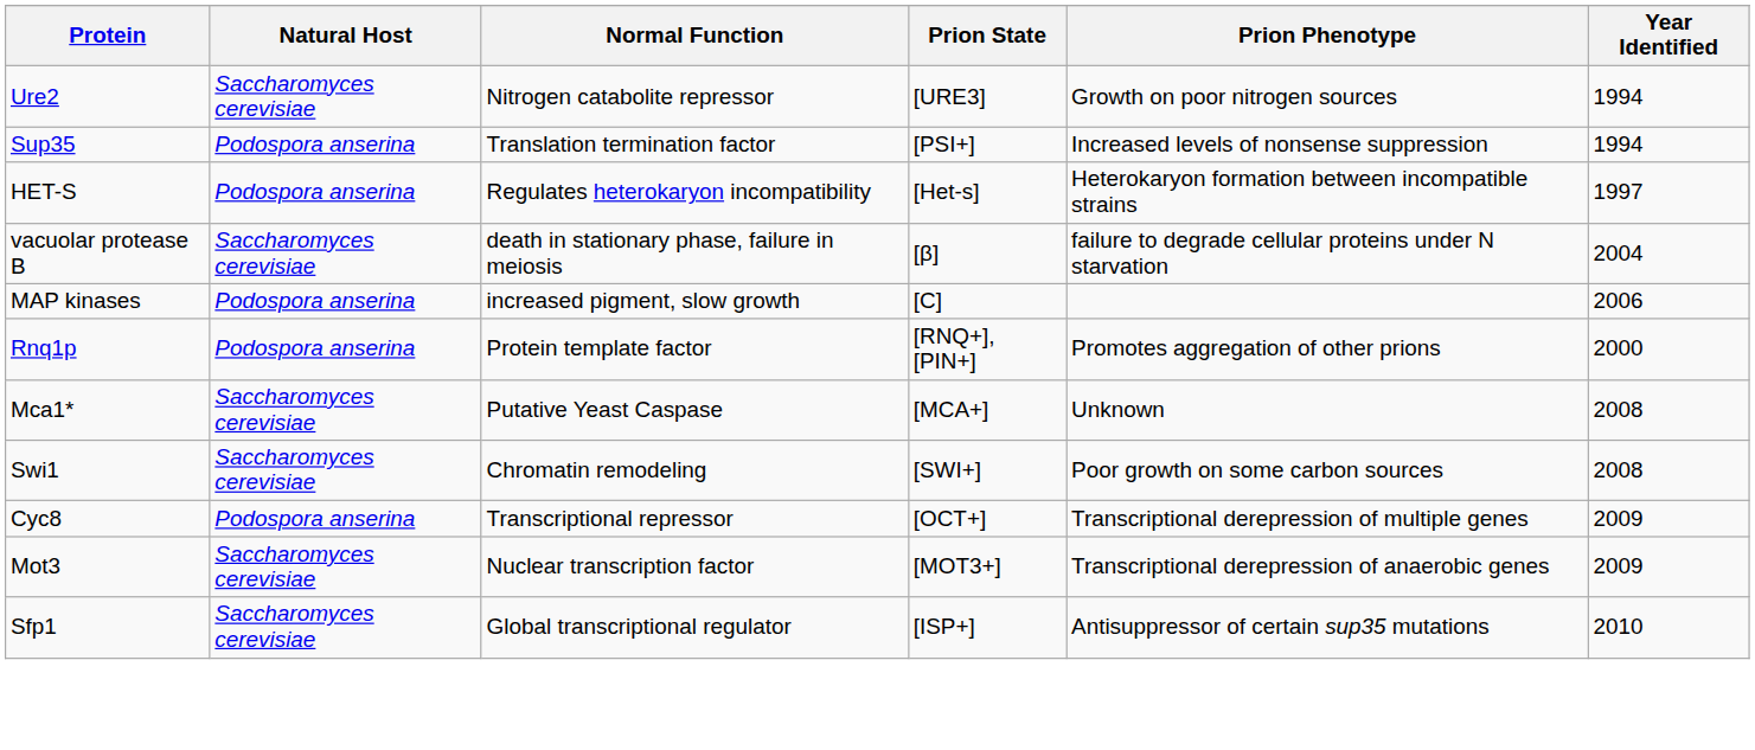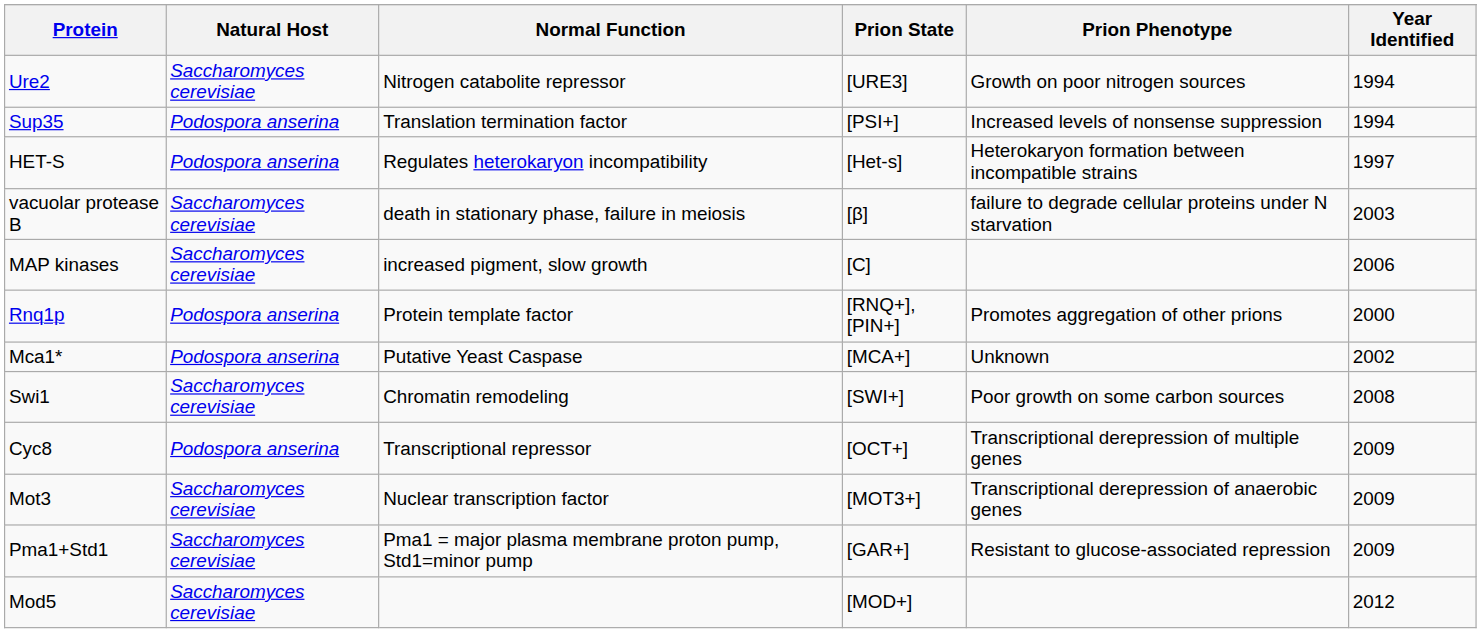 <table class="wikitable">
 <tr>
 </tr>
 <tr>
 <th><a href='#'>Protein</a></th>
 <th>Natural Host</th>
 <th>Normal Function</th>
 <th>Prion State</th>
 <th>Prion Phenotype</th>
 <th>Year Identified</th>
 </tr>
 <tr>
 <td><a href='#'>Ure2</a></td>
 <td><em><a href='#'>Saccharomyces cerevisiae</a></em></td>
 <td>Nitrogen catabolite repressor</td>
 <td>[URE3]</td>
 <td>Growth on poor nitrogen sources</td>
 <td>1994</td>
 </tr>
 <tr>
 <td><a href='#'>Sup35</a></td>
 <td><em><a href='#'>Podospora anserina</a></em></td>
 <td>Translation termination factor</td>
 <td>[PSI+]</td>
 <td>Increased levels of nonsense suppression</td>
 <td>1994</td>
 </tr>
 <tr>
 <td>HET-S</td>
 <td><em><a href='#'>Podospora anserina</a></em></td>
 <td>Regulates <a href='#'>heterokaryon</a> incompatibility</td>
 <td>[Het-s]</td>
 <td>Heterokaryon formation between incompatible strains</td>
 <td>1997</td>
 </tr>
 <tr>
 <td>vacuolar protease B</td>
 <td><em><a href='#'>Saccharomyces cerevisiae</a></em></td>
 <td>death in stationary phase, failure in meiosis</td>
 <td>[β]</td>
 <td>failure to degrade cellular proteins under N starvation</td>
-<td>2004</td>
+<td>2003</td>
 </tr>
 <tr>
 <td>MAP kinases</td>
-<td><em><a href='#'>Podospora anserina</a></em></td>
+<td><em><a href='#'>Saccharomyces cerevisiae</a></em></td>
 <td>increased pigment, slow growth</td>
 <td>[C]</td>
 <td></td>
 <td>2006</td>
 </tr>
 <tr>
 <td><a href='#'>Rnq1p</a></td>
 <td><em><a href='#'>Podospora anserina</a></em></td>
 <td>Protein template factor</td>
 <td>[RNQ+], [PIN+]</td>
 <td>Promotes aggregation of other prions</td>
 <td>2000</td>
 </tr>
 <tr>
 <td>Mca1*</td>
-<td><em><a href='#'>Saccharomyces cerevisiae</a></em></td>
+<td><em><a href='#'>Podospora anserina</a></em></td>
 <td>Putative Yeast Caspase</td>
 <td>[MCA+]</td>
 <td>Unknown</td>
-<td>2008</td>
+<td>2002</td>
 </tr>
 <tr>
 <td>Swi1</td>
 <td><em><a href='#'>Saccharomyces cerevisiae</a></em></td>
 <td>Chromatin remodeling</td>
 <td>[SWI+]</td>
 <td>Poor growth on some carbon sources</td>
 <td>2008</td>
 </tr>
 <tr>
 <td>Cyc8</td>
 <td><em><a href='#'>Podospora anserina</a></em></td>
 <td>Transcriptional repressor</td>
 <td>[OCT+]</td>
 <td>Transcriptional derepression of multiple genes</td>
 <td>2009</td>
 </tr>
 <tr>
 <td>Mot3</td>
 <td><em><a href='#'>Saccharomyces cerevisiae</a></em></td>
 <td>Nuclear transcription factor</td>
 <td>[MOT3+]</td>
 <td>Transcriptional derepression of anaerobic genes</td>
 <td>2009</td>
 </tr>
 <tr>
-<td>Sfp1 </td>
+<td>Pma1+Std1 </td>
 <td><em><a href='#'>Saccharomyces cerevisiae</a></em></td>
-<td>Global transcriptional regulator</td>
-<td>[ISP+]</td>
-<td>Antisuppressor of certain <em>sup35</em> mutations</td>
-<td>2010</td>
+<td>Pma1 = major plasma membrane proton pump, Std1=minor pump</td>
+<td>[GAR+]</td>
+<td>Resistant to glucose-associated repression</td>
+<td>2009</td>
+</tr>
+<tr>
+<td>Mod5 </td>
+<td><em><a href='#'>Saccharomyces cerevisiae</a></em></td>
+<td></td>
+<td>[MOD+]</td>
+<td></td>
+<td>2012</td>
 </tr>
 </table>
